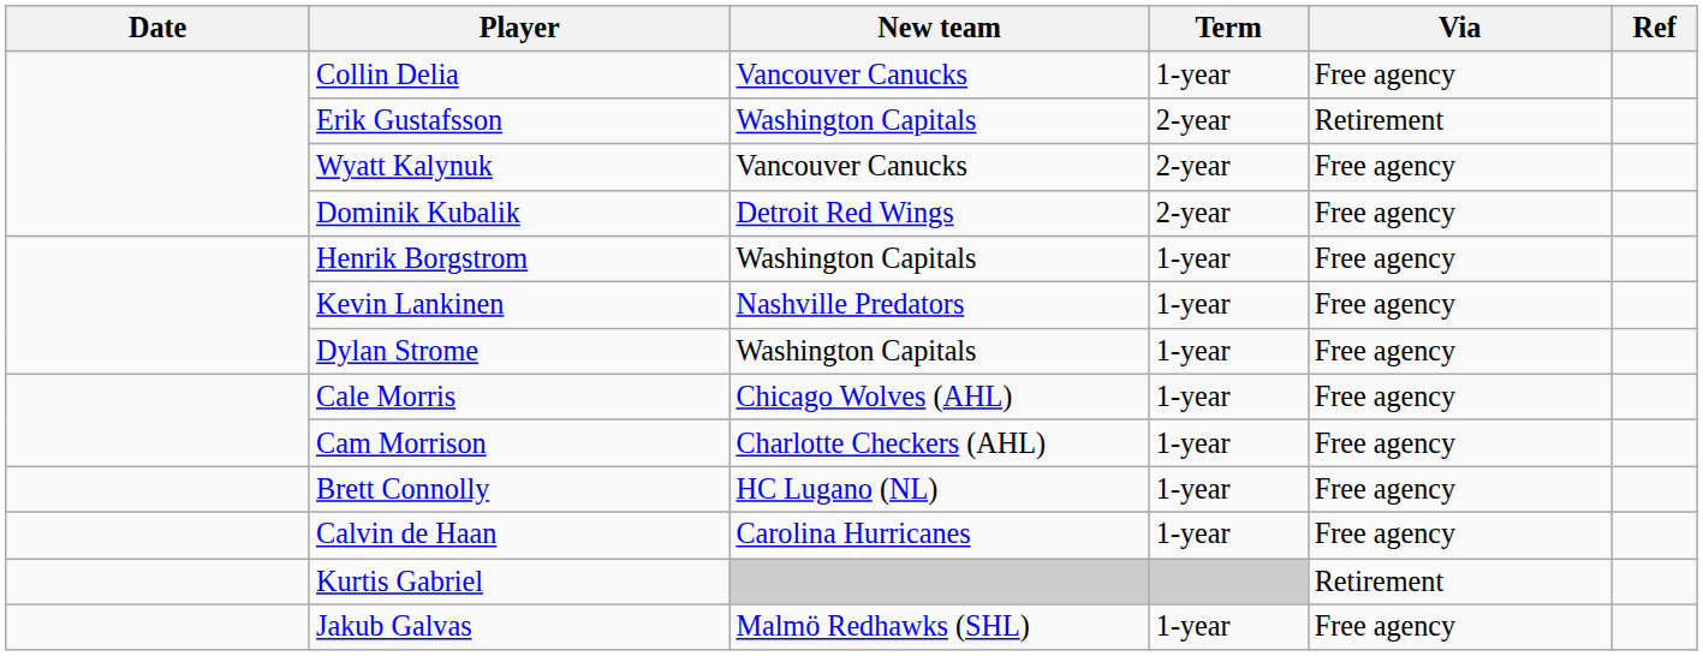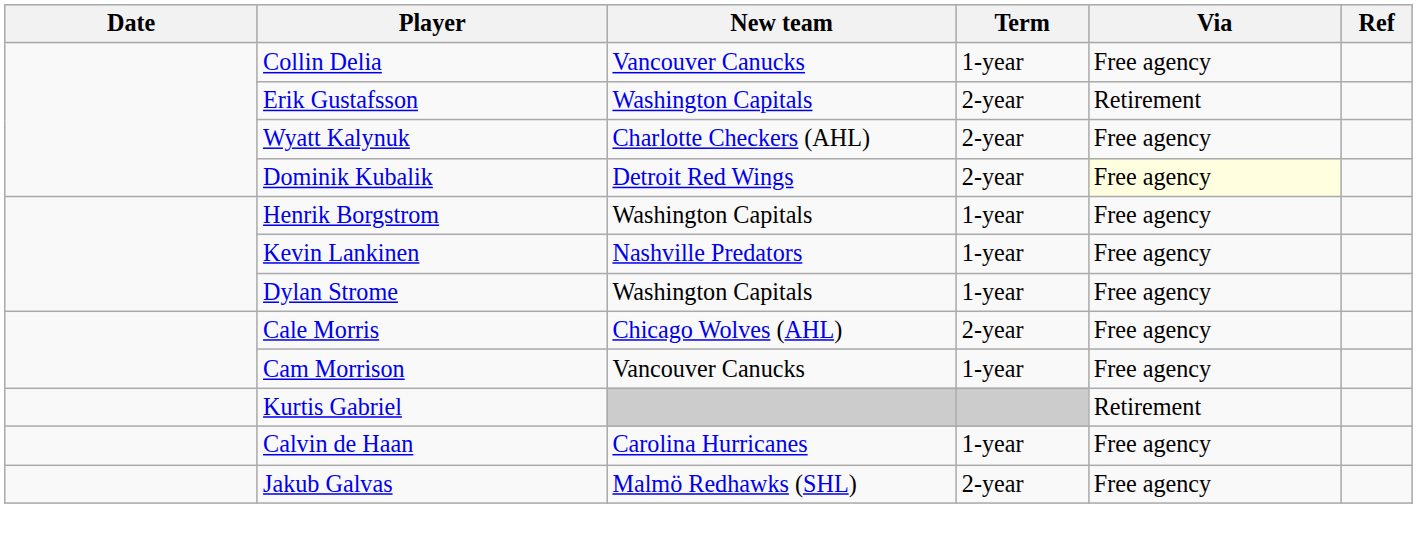 <table class="wikitable">
 <tr style="background:#ddd; text-align:center;">
 <th style="width: 10em;">Date</th>
 <th style="width: 14em;">Player</th>
 <th style="width: 14em;">New team</th>
 <th style="width: 5em;">Term</th>
 <th style="width: 10em;">Via</th>
 <th style="width: 2.5em;">Ref</th>
 </tr>
 <tr>
 <td rowspan=4></td>
 <td><a href='#'>Collin Delia</a></td>
 <td><a href='#'>Vancouver Canucks</a></td>
 <td>1-year</td>
 <td>Free agency</td>
 <td></td>
 </tr>
 <tr>
 <td><a href='#'>Erik Gustafsson</a></td>
 <td><a href='#'>Washington Capitals</a></td>
 <td>2-year</td>
 <td>Retirement</td>
 <td></td>
 </tr>
 <tr>
 <td><a href='#'>Wyatt Kalynuk</a></td>
-<td>Vancouver Canucks</td>
+<td><a href='#'>Charlotte Checkers</a> (AHL)</td>
 <td>2-year</td>
 <td>Free agency</td>
 <td></td>
 </tr>
 <tr>
 <td><a href='#'>Dominik Kubalik</a></td>
 <td><a href='#'>Detroit Red Wings</a></td>
 <td>2-year</td>
-<td>Free agency</td>
+<td style="background: lightyellow;">Free agency</td>
 <td></td>
 </tr>
 <tr>
 <td rowspan=3></td>
 <td><a href='#'>Henrik Borgstrom</a></td>
 <td>Washington Capitals</td>
 <td>1-year</td>
 <td>Free agency</td>
 <td></td>
 </tr>
 <tr>
 <td><a href='#'>Kevin Lankinen</a></td>
 <td><a href='#'>Nashville Predators</a></td>
 <td>1-year</td>
 <td>Free agency</td>
 <td></td>
 </tr>
 <tr>
 <td><a href='#'>Dylan Strome</a></td>
 <td>Washington Capitals</td>
 <td>1-year</td>
 <td>Free agency</td>
 <td></td>
 </tr>
 <tr>
 <td rowspan=2></td>
 <td><a href='#'>Cale Morris</a></td>
 <td><a href='#'>Chicago Wolves</a> (<a href='#'>AHL</a>)</td>
-<td>1-year</td>
+<td>2-year</td>
 <td>Free agency</td>
 <td></td>
 </tr>
 <tr>
 <td><a href='#'>Cam Morrison</a></td>
-<td><a href='#'>Charlotte Checkers</a> (AHL)</td>
-<td>1-year</td>
-<td>Free agency</td>
-<td></td>
-</tr>
-<tr>
-<td></td>
-<td><a href='#'>Brett Connolly</a></td>
-<td><a href='#'>HC Lugano</a> (<a href='#'>NL</a>)</td>
-<td>1-year</td>
-<td>Free agency</td>
-<td></td>
-</tr>
-<tr>
-<td></td>
-<td><a href='#'>Calvin de Haan</a></td>
-<td><a href='#'>Carolina Hurricanes</a></td>
+<td>Vancouver Canucks</td>
 <td>1-year</td>
 <td>Free agency</td>
 <td></td>
 </tr>
 <tr>
 <td></td>
 <td><a href='#'>Kurtis Gabriel</a></td>
 <td style="background:#ccc;"></td>
 <td style="background:#ccc;"></td>
 <td>Retirement</td>
 <td></td>
 </tr>
 <tr>
 <td></td>
-<td><a href='#'>Jakub Galvas</a></td>
-<td><a href='#'>Malmö Redhawks</a> (<a href='#'>SHL</a>)</td>
+<td><a href='#'>Calvin de Haan</a></td>
+<td><a href='#'>Carolina Hurricanes</a></td>
 <td>1-year</td>
 <td>Free agency</td>
 <td></td>
 </tr>
+<tr>
+<td></td>
+<td><a href='#'>Jakub Galvas</a></td>
+<td><a href='#'>Malmö Redhawks</a> (<a href='#'>SHL</a>)</td>
+<td>2-year</td>
+<td>Free agency</td>
+<td></td>
+</tr>
 </table>
